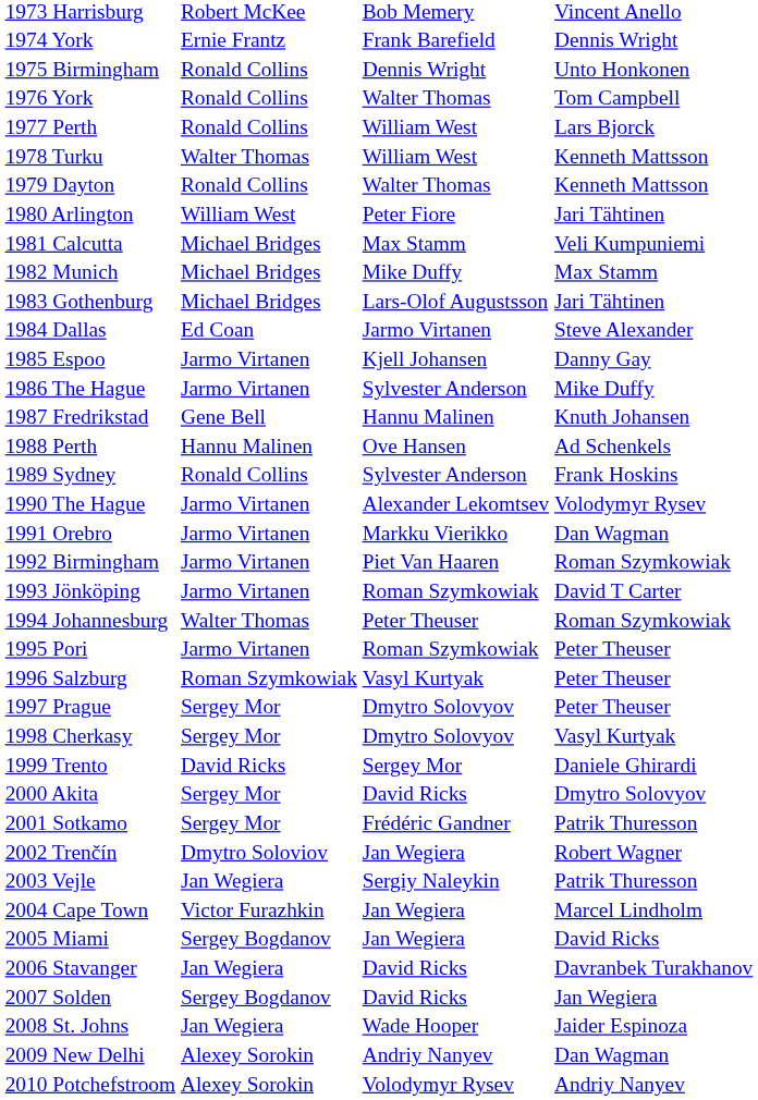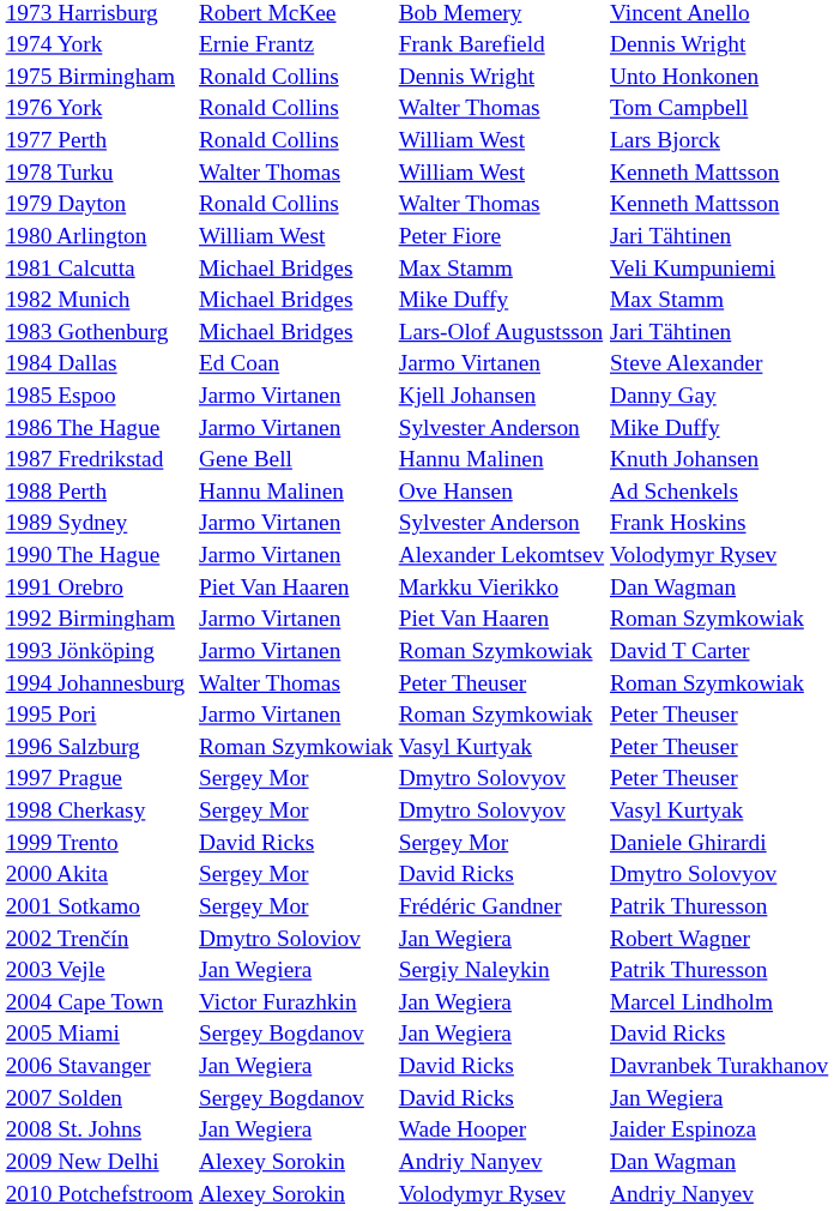 <table>
 <tr>
 <td><a href='#'>1973 Harrisburg</a></td>
 <td> <a href='#'>Robert McKee</a></td>
 <td> <a href='#'>Bob Memery</a></td>
 <td> <a href='#'>Vincent Anello</a></td>
 </tr>
 <tr>
 <td><a href='#'>1974 York</a></td>
 <td> <a href='#'>Ernie Frantz</a></td>
 <td> <a href='#'>Frank Barefield</a></td>
 <td> <a href='#'>Dennis Wright</a></td>
 </tr>
 <tr>
 <td><a href='#'>1975 Birmingham</a></td>
 <td> <a href='#'>Ronald Collins</a></td>
 <td> <a href='#'>Dennis Wright</a></td>
 <td> <a href='#'>Unto Honkonen</a></td>
 </tr>
 <tr>
 <td><a href='#'>1976 York</a></td>
 <td> <a href='#'>Ronald Collins</a></td>
 <td> <a href='#'>Walter Thomas</a></td>
 <td> <a href='#'>Tom Campbell</a></td>
 </tr>
 <tr>
 <td><a href='#'>1977 Perth</a></td>
 <td> <a href='#'>Ronald Collins</a></td>
 <td> <a href='#'>William West</a></td>
 <td> <a href='#'>Lars Bjorck</a></td>
 </tr>
 <tr>
 <td><a href='#'>1978 Turku</a></td>
 <td> <a href='#'>Walter Thomas</a></td>
 <td> <a href='#'>William West</a></td>
 <td> <a href='#'>Kenneth Mattsson</a></td>
 </tr>
 <tr>
 <td><a href='#'>1979 Dayton</a></td>
 <td> <a href='#'>Ronald Collins</a></td>
 <td> <a href='#'>Walter Thomas</a></td>
 <td> <a href='#'>Kenneth Mattsson</a></td>
 </tr>
 <tr>
 <td><a href='#'>1980 Arlington</a></td>
 <td> <a href='#'>William West</a></td>
 <td> <a href='#'>Peter Fiore</a></td>
 <td> <a href='#'>Jari Tähtinen</a></td>
 </tr>
 <tr>
 <td><a href='#'>1981 Calcutta</a></td>
 <td> <a href='#'>Michael Bridges</a></td>
 <td> <a href='#'>Max Stamm</a></td>
 <td> <a href='#'>Veli Kumpuniemi</a></td>
 </tr>
 <tr>
 <td><a href='#'>1982 Munich</a></td>
 <td> <a href='#'>Michael Bridges</a></td>
 <td> <a href='#'>Mike Duffy</a></td>
 <td> <a href='#'>Max Stamm</a></td>
 </tr>
 <tr>
 <td><a href='#'>1983 Gothenburg</a></td>
 <td> <a href='#'>Michael Bridges</a></td>
 <td> <a href='#'>Lars-Olof Augustsson</a></td>
 <td> <a href='#'>Jari Tähtinen</a></td>
 </tr>
 <tr>
 <td><a href='#'>1984 Dallas</a></td>
 <td> <a href='#'>Ed Coan</a></td>
 <td> <a href='#'>Jarmo Virtanen</a></td>
 <td> <a href='#'>Steve Alexander</a></td>
 </tr>
 <tr>
 <td><a href='#'>1985 Espoo</a></td>
 <td> <a href='#'>Jarmo Virtanen</a></td>
 <td> <a href='#'>Kjell Johansen</a></td>
 <td> <a href='#'>Danny Gay</a></td>
 </tr>
 <tr>
 <td><a href='#'>1986 The Hague</a></td>
 <td> <a href='#'>Jarmo Virtanen</a></td>
 <td> <a href='#'>Sylvester Anderson</a></td>
 <td> <a href='#'>Mike Duffy</a></td>
 </tr>
 <tr>
 <td><a href='#'>1987 Fredrikstad</a></td>
 <td> <a href='#'>Gene Bell</a></td>
 <td> <a href='#'>Hannu Malinen</a></td>
 <td> <a href='#'>Knuth Johansen</a></td>
 </tr>
 <tr>
 <td><a href='#'>1988 Perth</a></td>
 <td> <a href='#'>Hannu Malinen</a></td>
 <td> <a href='#'>Ove Hansen</a></td>
 <td> <a href='#'>Ad Schenkels</a></td>
 </tr>
 <tr>
 <td><a href='#'>1989 Sydney</a></td>
-<td> <a href='#'>Ronald Collins</a></td>
+<td> <a href='#'>Jarmo Virtanen</a></td>
 <td> <a href='#'>Sylvester Anderson</a></td>
 <td> <a href='#'>Frank Hoskins</a></td>
 </tr>
 <tr>
 <td><a href='#'>1990 The Hague</a></td>
 <td> <a href='#'>Jarmo Virtanen</a></td>
 <td> <a href='#'>Alexander Lekomtsev</a></td>
 <td> <a href='#'>Volodymyr Rysev</a></td>
 </tr>
 <tr>
 <td><a href='#'>1991 Orebro</a></td>
-<td> <a href='#'>Jarmo Virtanen</a></td>
+<td> <a href='#'>Piet Van Haaren</a></td>
 <td> <a href='#'>Markku Vierikko</a></td>
 <td> <a href='#'>Dan Wagman</a></td>
 </tr>
 <tr>
 <td><a href='#'>1992 Birmingham</a></td>
 <td> <a href='#'>Jarmo Virtanen</a></td>
 <td> <a href='#'>Piet Van Haaren</a></td>
 <td> <a href='#'>Roman Szymkowiak</a></td>
 </tr>
 <tr>
 <td><a href='#'>1993 Jönköping</a></td>
 <td> <a href='#'>Jarmo Virtanen</a></td>
 <td> <a href='#'>Roman Szymkowiak</a></td>
 <td> <a href='#'>David T Carter</a></td>
 </tr>
 <tr>
 <td><a href='#'>1994 Johannesburg</a></td>
 <td> <a href='#'>Walter Thomas</a></td>
 <td> <a href='#'>Peter Theuser</a></td>
 <td> <a href='#'>Roman Szymkowiak</a></td>
 </tr>
 <tr>
 <td><a href='#'>1995 Pori</a></td>
 <td> <a href='#'>Jarmo Virtanen</a></td>
 <td> <a href='#'>Roman Szymkowiak</a></td>
 <td> <a href='#'>Peter Theuser</a></td>
 </tr>
 <tr>
 <td><a href='#'>1996 Salzburg</a></td>
 <td> <a href='#'>Roman Szymkowiak</a></td>
 <td> <a href='#'>Vasyl Kurtyak</a></td>
 <td> <a href='#'>Peter Theuser</a></td>
 </tr>
 <tr>
 <td><a href='#'>1997 Prague</a></td>
 <td> <a href='#'>Sergey Mor</a></td>
 <td> <a href='#'>Dmytro Solovyov</a></td>
 <td> <a href='#'>Peter Theuser</a></td>
 </tr>
 <tr>
 <td><a href='#'>1998 Cherkasy</a></td>
 <td> <a href='#'>Sergey Mor</a></td>
 <td> <a href='#'>Dmytro Solovyov</a></td>
 <td> <a href='#'>Vasyl Kurtyak</a></td>
 </tr>
 <tr>
 <td><a href='#'>1999 Trento</a></td>
 <td> <a href='#'>David Ricks</a></td>
 <td> <a href='#'>Sergey Mor</a></td>
 <td> <a href='#'>Daniele Ghirardi</a></td>
 </tr>
 <tr>
 <td><a href='#'>2000 Akita</a></td>
 <td> <a href='#'>Sergey Mor</a></td>
 <td> <a href='#'>David Ricks</a></td>
 <td> <a href='#'>Dmytro Solovyov</a></td>
 </tr>
 <tr>
 <td><a href='#'>2001 Sotkamo</a></td>
 <td> <a href='#'>Sergey Mor</a></td>
 <td> <a href='#'>Frédéric Gandner</a></td>
 <td> <a href='#'>Patrik Thuresson</a></td>
 </tr>
 <tr>
 <td><a href='#'>2002 Trenčín</a></td>
 <td> <a href='#'>Dmytro Soloviov</a></td>
 <td> <a href='#'>Jan Wegiera</a></td>
 <td> <a href='#'>Robert Wagner</a></td>
 </tr>
 <tr>
 <td><a href='#'>2003 Vejle</a></td>
 <td> <a href='#'>Jan Wegiera</a></td>
 <td> <a href='#'>Sergiy Naleykin</a></td>
 <td> <a href='#'>Patrik Thuresson</a></td>
 </tr>
 <tr>
 <td><a href='#'>2004 Cape Town</a></td>
 <td> <a href='#'>Victor Furazhkin</a></td>
 <td> <a href='#'>Jan Wegiera</a></td>
 <td> <a href='#'>Marcel Lindholm</a></td>
 </tr>
 <tr>
 <td><a href='#'>2005 Miami</a></td>
 <td> <a href='#'>Sergey Bogdanov</a></td>
 <td> <a href='#'>Jan Wegiera</a></td>
 <td> <a href='#'>David Ricks</a></td>
 </tr>
 <tr>
 <td><a href='#'>2006 Stavanger</a></td>
 <td> <a href='#'>Jan Wegiera</a></td>
 <td> <a href='#'>David Ricks</a></td>
 <td> <a href='#'>Davranbek Turakhanov</a></td>
 </tr>
 <tr>
 <td><a href='#'>2007 Solden</a></td>
 <td> <a href='#'>Sergey Bogdanov</a></td>
 <td> <a href='#'>David Ricks</a></td>
 <td> <a href='#'>Jan Wegiera</a></td>
 </tr>
 <tr>
 <td><a href='#'>2008 St. Johns</a></td>
 <td> <a href='#'>Jan Wegiera</a></td>
 <td> <a href='#'>Wade Hooper</a></td>
 <td> <a href='#'>Jaider Espinoza</a></td>
 </tr>
 <tr>
 <td><a href='#'>2009 New Delhi</a></td>
 <td> <a href='#'>Alexey Sorokin</a></td>
 <td> <a href='#'>Andriy Nanyev</a></td>
 <td> <a href='#'>Dan Wagman</a></td>
 </tr>
 <tr>
 <td><a href='#'>2010 Potchefstroom</a></td>
 <td> <a href='#'>Alexey Sorokin</a></td>
 <td> <a href='#'>Volodymyr Rysev</a></td>
 <td> <a href='#'>Andriy Nanyev</a></td>
 </tr>
 </table>
